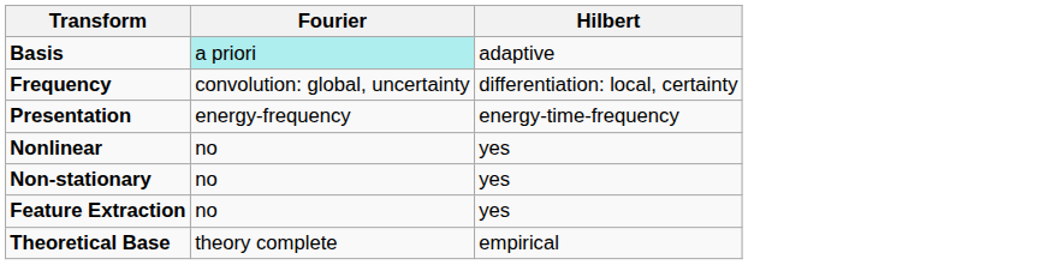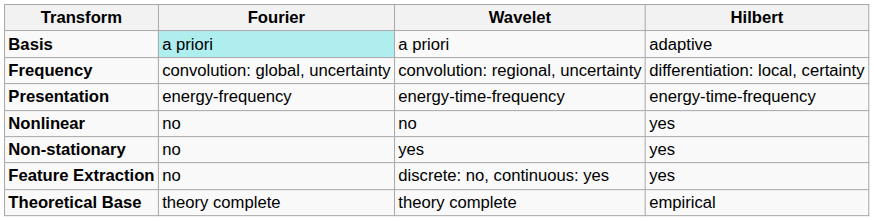 <table class="wikitable">
 <tr>
 <th>Transform</th>
 <th>Fourier</th>
+<th>Wavelet</th>
 <th>Hilbert</th>
 </tr>
 <tr>
 <td><strong>Basis</strong></td>
 <td style="background: paleturquoise;">a priori</td>
+<td>a priori</td>
 <td>adaptive</td>
 </tr>
 <tr>
 <td><strong>Frequency</strong></td>
 <td>convolution: global, uncertainty</td>
+<td>convolution: regional, uncertainty</td>
 <td>differentiation: local, certainty</td>
 </tr>
 <tr>
 <td><strong>Presentation</strong></td>
 <td>energy-frequency</td>
 <td>energy-time-frequency</td>
+<td>energy-time-frequency</td>
 </tr>
 <tr>
 <td><strong>Nonlinear</strong></td>
+<td>no</td>
 <td>no</td>
 <td>yes</td>
 </tr>
 <tr>
 <td><strong>Non-stationary</strong></td>
 <td>no</td>
 <td>yes</td>
+<td>yes</td>
 </tr>
 <tr>
 <td><strong>Feature Extraction</strong></td>
 <td>no</td>
+<td>discrete: no, continuous: yes</td>
 <td>yes</td>
 </tr>
 <tr>
 <td><strong>Theoretical Base</strong></td>
 <td>theory complete</td>
+<td>theory complete</td>
 <td>empirical</td>
 </tr>
 </table>
